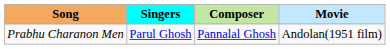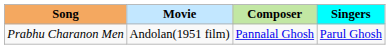 <table class="wikitable sortable">
 <tr>
 <th style="background:#f4a860">Song</th>
+<th style="background:#c2e7ff">Movie</th>
+<th style="background:#c2e7a3">Composer</th>
 <th style="background:#00ffff">Singers</th>
-<th style="background:#c2e7a3">Composer</th>
-<th style="background:#c2e7ff">Movie</th>
 </tr>
 <tr>
 <td><em>Prabhu Charanon Men</em></td>
+<td>Andolan(1951 film)</td>
+<td><a href='#'>Pannalal Ghosh</a></td>
 <td><a href='#'>Parul Ghosh</a></td>
-<td><a href='#'>Pannalal Ghosh</a></td>
-<td>Andolan(1951 film)</td>
 </tr>
 </table>
